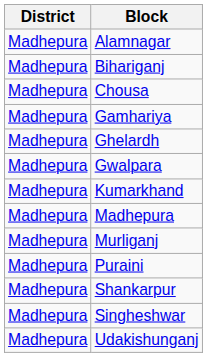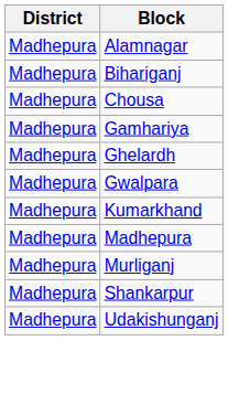 <table class="wikitable">
 <tr>
 <th>District</th>
 <th>Block</th>
 </tr>
 <tr>
 <td><a href='#'>Madhepura</a></td>
 <td><a href='#'>Alamnagar</a></td>
 </tr>
 <tr>
 <td><a href='#'>Madhepura</a></td>
 <td><a href='#'>Bihariganj</a></td>
 </tr>
 <tr>
 <td><a href='#'>Madhepura</a></td>
 <td><a href='#'>Chousa</a></td>
 </tr>
 <tr>
 <td><a href='#'>Madhepura</a></td>
 <td><a href='#'>Gamhariya</a></td>
 </tr>
 <tr>
 <td><a href='#'>Madhepura</a></td>
 <td><a href='#'>Ghelardh</a></td>
 </tr>
 <tr>
 <td><a href='#'>Madhepura</a></td>
 <td><a href='#'>Gwalpara</a></td>
 </tr>
 <tr>
 <td><a href='#'>Madhepura</a></td>
 <td><a href='#'>Kumarkhand</a></td>
 </tr>
 <tr>
 <td><a href='#'>Madhepura</a></td>
 <td><a href='#'>Madhepura</a></td>
 </tr>
 <tr>
 <td><a href='#'>Madhepura</a></td>
 <td><a href='#'>Murliganj</a></td>
 </tr>
 <tr>
 <td><a href='#'>Madhepura</a></td>
-<td><a href='#'>Puraini</a></td>
-</tr>
-<tr>
-<td><a href='#'>Madhepura</a></td>
 <td><a href='#'>Shankarpur</a></td>
-</tr>
-<tr>
-<td><a href='#'>Madhepura</a></td>
-<td><a href='#'>Singheshwar</a></td>
 </tr>
 <tr>
 <td><a href='#'>Madhepura</a></td>
 <td><a href='#'>Udakishunganj</a></td>
 </tr>
 </table>
